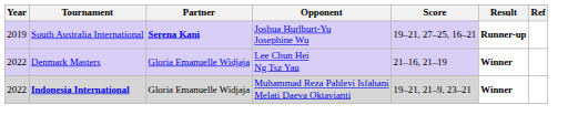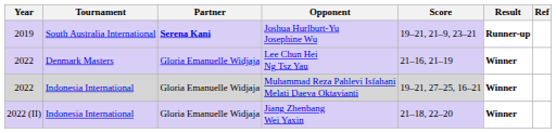 <table class="sortable wikitable" style="font-size: 90%;">
 <tr>
 <th>Year</th>
 <th>Tournament</th>
 <th>Partner</th>
 <th>Opponent</th>
 <th>Score</th>
 <th>Result</th>
 <th>Ref</th>
 </tr>
 <tr style="background:#D8CEF6">
 <td align="center">2019</td>
 <td align="left"><a href='#'>South Australia International</a></td>
 <td align="left"><strong> <a href='#'>Serena Kani</a></strong></td>
 <td align="left"> <a href='#'>Joshua Hurlburt-Yu</a><br> <a href='#'>Josephine Wu</a></td>
-<td align="left">19–21, 27–25, 16–21</td>
+<td align="left">19–21, 21–9, 23–21</td>
 <td style="text-align:left; background:white"> <strong>Runner-up</strong></td>
 <td style="text-align:center; background:white"></td>
 </tr>
 <tr style="background:#D8CEF6">
 <td align="center">2022</td>
 <td align="left"><a href='#'>Denmark Masters</a></td>
 <td align="left"> <a href='#'>Gloria Emanuelle Widjaja</a></td>
 <td align="left"> <a href='#'>Lee Chun Hei</a><br> <a href='#'>Ng Tsz Yau</a></td>
 <td align="left">21–16, 21–19</td>
 <td style="text-align:left; background:white"> <strong>Winner</strong></td>
 <td style="text-align:center; background:white"></td>
 </tr>
 <tr style="background:#D5D5D5">
 <td align="center">2022</td>
-<td align="left"><strong><a href='#'>Indonesia International</a></strong></td>
+<td align="left"><a href='#'>Indonesia International</a></td>
 <td align="left"> Gloria Emanuelle Widjaja</td>
 <td align="left"> <a href='#'>Muhammad Reza Pahlevi Isfahani</a><br> <a href='#'>Melati Daeva Oktavianti</a></td>
-<td align="left">19–21, 21–9, 23–21</td>
+<td align="left">19–21, 27–25, 16–21</td>
+<td style="text-align:left; background:white"> <strong>Winner</strong></td>
+<td style="text-align:center; background:white"></td>
+</tr>
+<tr style="background:#D8CEF6">
+<td align="center">2022 (II)</td>
+<td align="left"><a href='#'>Indonesia International</a></td>
+<td align="left"> Gloria Emanuelle Widjaja</td>
+<td align="left"> <a href='#'>Jiang Zhenbang</a><br> <a href='#'>Wei Yaxin</a></td>
+<td align="left">21–18, 22–20</td>
 <td style="text-align:left; background:white"> <strong>Winner</strong></td>
 <td style="text-align:center; background:white"></td>
 </tr>
 </table>
